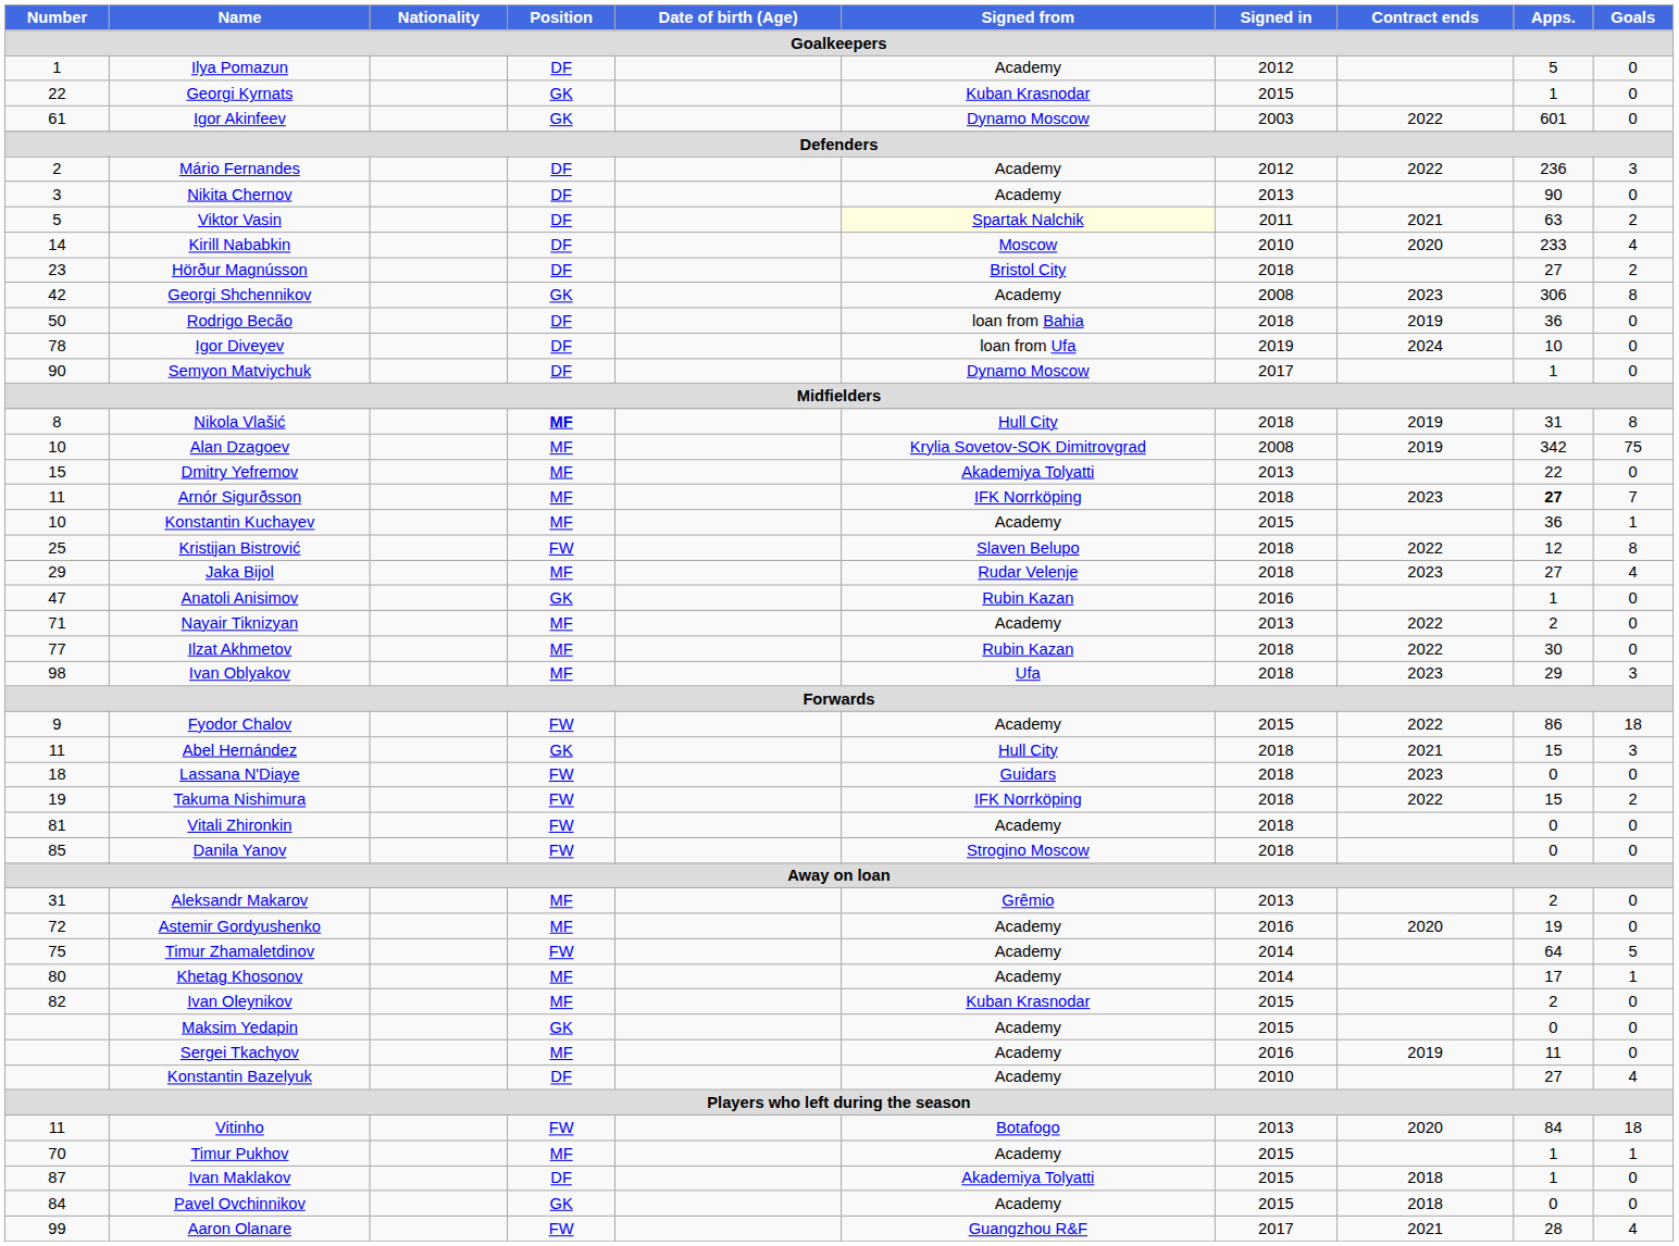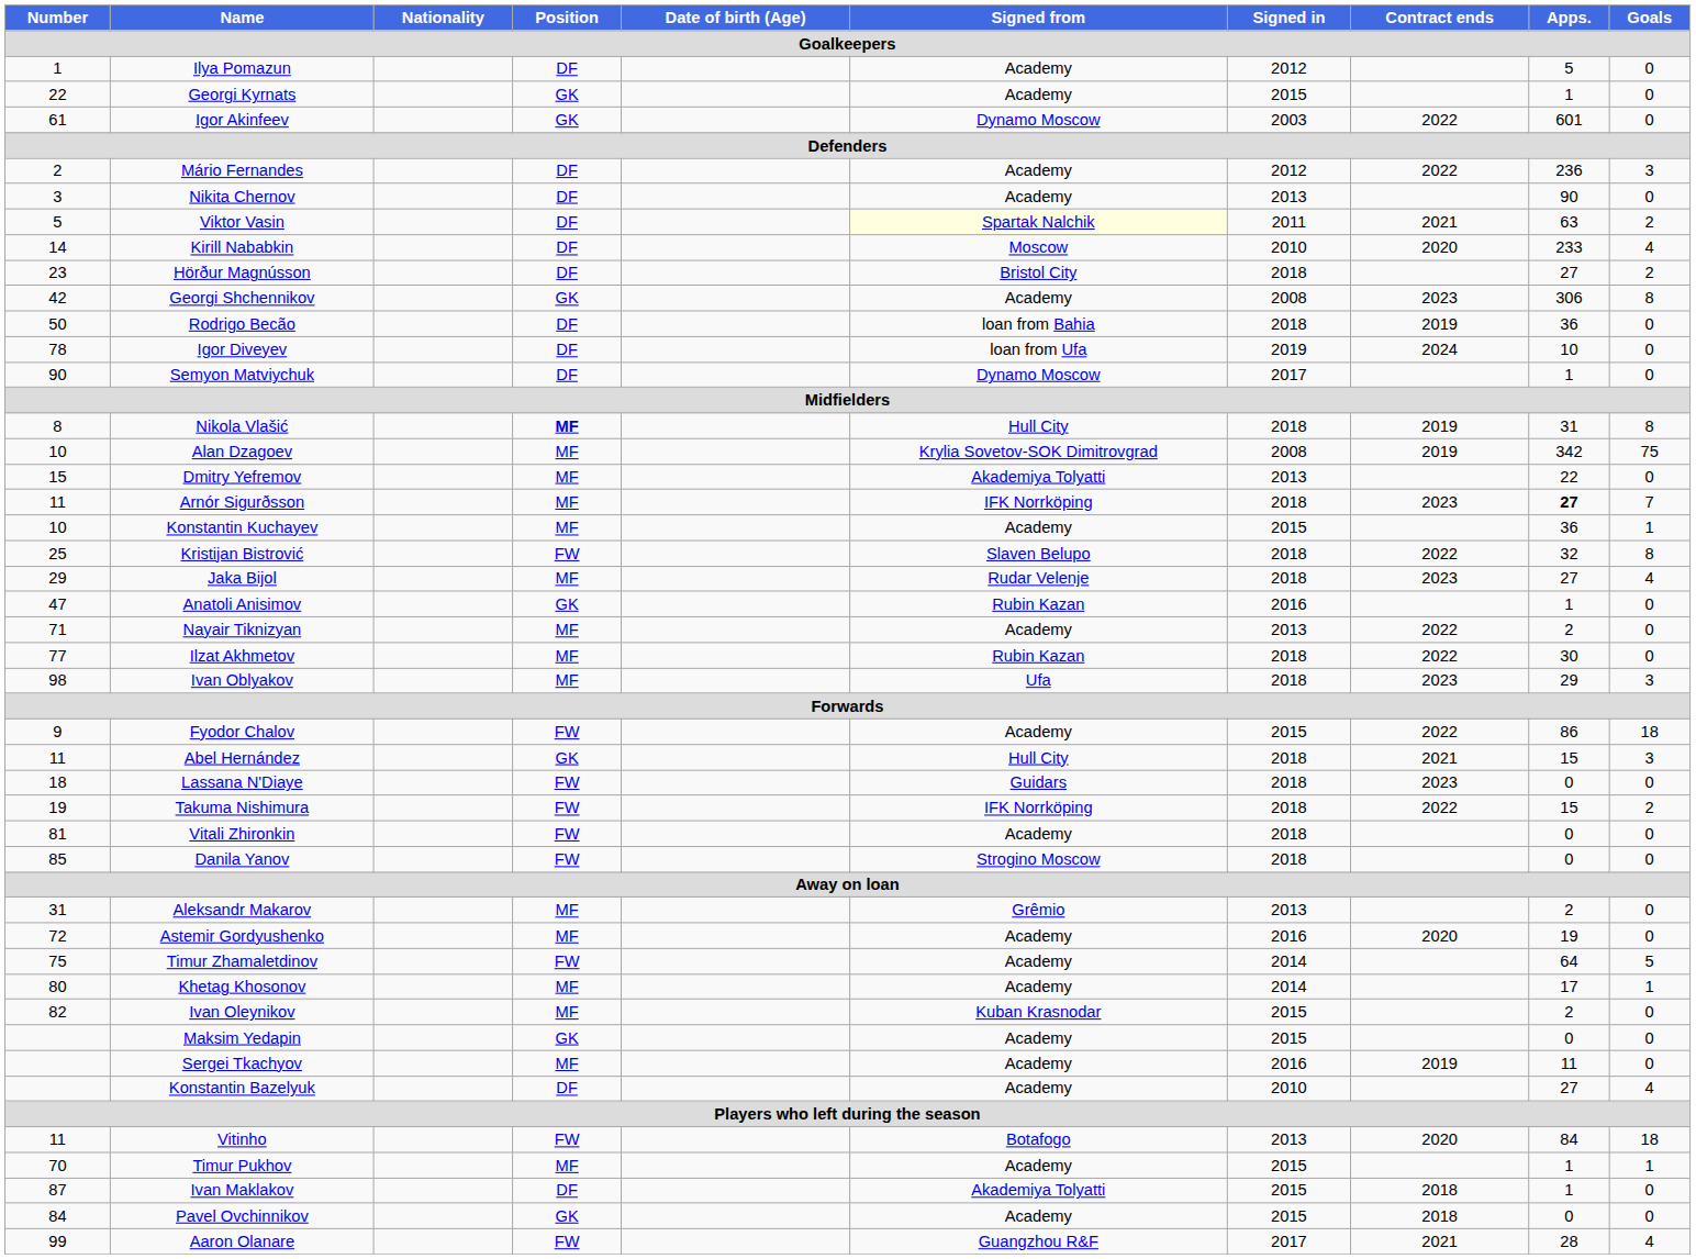 <table class="wikitable"  style="text-align:center; font-size:90%; width:95%;">
 <tr>
 <th style="background:#4169E1; color:white; text-align:center;">Number</th>
 <th style="background:#4169E1; color:white; text-align:center;">Name</th>
 <th style="background:#4169E1; color:white; text-align:center;">Nationality</th>
 <th style="background:#4169E1; color:white; text-align:center;">Position</th>
 <th style="background:#4169E1; color:white; text-align:center;">Date of birth (Age)</th>
 <th style="background:#4169E1; color:white; text-align:center;">Signed from</th>
 <th style="background:#4169E1; color:white; text-align:center;">Signed in</th>
 <th style="background:#4169E1; color:white; text-align:center;">Contract ends</th>
 <th style="background:#4169E1; color:white; text-align:center;">Apps.</th>
 <th style="background:#4169E1; color:white; text-align:center;">Goals</th>
 </tr>
 <tr>
 <th colspan="11"  style="background:#dcdcdc; text-align:center;">Goalkeepers</th>
 </tr>
 <tr>
 <td>1</td>
 <td><a href='#'>Ilya Pomazun</a></td>
 <td></td>
 <td><a href='#'>DF</a></td>
 <td></td>
 <td>Academy</td>
 <td>2012</td>
 <td></td>
 <td>5</td>
 <td>0</td>
 </tr>
 <tr>
 <td>22</td>
 <td><a href='#'>Georgi Kyrnats</a></td>
 <td></td>
 <td><a href='#'>GK</a></td>
 <td></td>
-<td><a href='#'>Kuban Krasnodar</a></td>
+<td>Academy</td>
 <td>2015</td>
 <td></td>
 <td>1</td>
 <td>0</td>
 </tr>
 <tr>
 <td>61</td>
 <td><a href='#'>Igor Akinfeev</a></td>
 <td></td>
 <td><a href='#'>GK</a></td>
 <td></td>
 <td><a href='#'>Dynamo Moscow</a></td>
 <td>2003</td>
 <td>2022</td>
 <td>601</td>
 <td>0</td>
 </tr>
 <tr>
 <th colspan="11"  style="background:#dcdcdc; text-align:center;">Defenders</th>
 </tr>
 <tr>
 <td>2</td>
 <td><a href='#'>Mário Fernandes</a></td>
 <td></td>
 <td><a href='#'>DF</a></td>
 <td></td>
 <td>Academy</td>
 <td>2012</td>
 <td>2022</td>
 <td>236</td>
 <td>3</td>
 </tr>
 <tr>
 <td>3</td>
 <td><a href='#'>Nikita Chernov</a></td>
 <td></td>
 <td><a href='#'>DF</a></td>
 <td></td>
 <td>Academy</td>
 <td>2013</td>
 <td></td>
 <td>90</td>
 <td>0</td>
 </tr>
 <tr>
 <td>5</td>
 <td><a href='#'>Viktor Vasin</a></td>
 <td></td>
 <td><a href='#'>DF</a></td>
 <td></td>
 <td style="background: lightyellow;"><a href='#'>Spartak Nalchik</a></td>
 <td>2011</td>
 <td>2021</td>
 <td>63</td>
 <td>2</td>
 </tr>
 <tr>
 <td>14</td>
 <td><a href='#'>Kirill Nababkin</a></td>
 <td></td>
 <td><a href='#'>DF</a></td>
 <td></td>
 <td><a href='#'>Moscow</a></td>
 <td>2010</td>
 <td>2020</td>
 <td>233</td>
 <td>4</td>
 </tr>
 <tr>
 <td>23</td>
 <td><a href='#'>Hörður Magnússon</a></td>
 <td></td>
 <td><a href='#'>DF</a></td>
 <td></td>
 <td><a href='#'>Bristol City</a></td>
 <td>2018</td>
 <td></td>
 <td>27</td>
 <td>2</td>
 </tr>
 <tr>
 <td>42</td>
 <td><a href='#'>Georgi Shchennikov</a></td>
 <td></td>
 <td><a href='#'>GK</a></td>
 <td></td>
 <td>Academy</td>
 <td>2008</td>
 <td>2023</td>
 <td>306</td>
 <td>8</td>
 </tr>
 <tr>
 <td>50</td>
 <td><a href='#'>Rodrigo Becão</a></td>
 <td></td>
 <td><a href='#'>DF</a></td>
 <td></td>
 <td>loan from <a href='#'>Bahia</a></td>
 <td>2018</td>
 <td>2019</td>
 <td>36</td>
 <td>0</td>
 </tr>
 <tr>
 <td>78</td>
 <td><a href='#'>Igor Diveyev</a></td>
 <td></td>
 <td><a href='#'>DF</a></td>
 <td></td>
 <td>loan from <a href='#'>Ufa</a></td>
 <td>2019</td>
 <td>2024</td>
 <td>10</td>
 <td>0</td>
 </tr>
 <tr>
 <td>90</td>
 <td><a href='#'>Semyon Matviychuk</a></td>
 <td></td>
 <td><a href='#'>DF</a></td>
 <td></td>
 <td><a href='#'>Dynamo Moscow</a></td>
 <td>2017</td>
 <td></td>
 <td>1</td>
 <td>0</td>
 </tr>
 <tr>
 <th colspan="11"  style="background:#dcdcdc; text-align:center;">Midfielders</th>
 </tr>
 <tr>
 <td>8</td>
 <td><a href='#'>Nikola Vlašić</a></td>
 <td></td>
 <td><strong><a href='#'>MF</a></strong></td>
 <td></td>
 <td><a href='#'>Hull City</a></td>
 <td>2018</td>
 <td>2019</td>
 <td>31</td>
 <td>8</td>
 </tr>
 <tr>
 <td>10</td>
 <td><a href='#'>Alan Dzagoev</a></td>
 <td></td>
 <td><a href='#'>MF</a></td>
 <td></td>
 <td><a href='#'>Krylia Sovetov-SOK Dimitrovgrad</a></td>
 <td>2008</td>
 <td>2019</td>
 <td>342</td>
 <td>75</td>
 </tr>
 <tr>
 <td>15</td>
 <td><a href='#'>Dmitry Yefremov</a></td>
 <td></td>
 <td><a href='#'>MF</a></td>
 <td></td>
 <td><a href='#'>Akademiya Tolyatti</a></td>
 <td>2013</td>
 <td></td>
 <td>22</td>
 <td>0</td>
 </tr>
 <tr>
 <td>11</td>
 <td><a href='#'>Arnór Sigurðsson</a></td>
 <td></td>
 <td><a href='#'>MF</a></td>
 <td></td>
 <td><a href='#'>IFK Norrköping</a></td>
 <td>2018</td>
 <td>2023</td>
 <td><strong>27</strong></td>
 <td>7</td>
 </tr>
 <tr>
 <td>10</td>
 <td><a href='#'>Konstantin Kuchayev</a></td>
 <td></td>
 <td><a href='#'>MF</a></td>
 <td></td>
 <td>Academy</td>
 <td>2015</td>
 <td></td>
 <td>36</td>
 <td>1</td>
 </tr>
 <tr>
 <td>25</td>
 <td><a href='#'>Kristijan Bistrović</a></td>
 <td></td>
 <td><a href='#'>FW</a></td>
 <td></td>
 <td><a href='#'>Slaven Belupo</a></td>
 <td>2018</td>
 <td>2022</td>
-<td>12</td>
+<td>32</td>
 <td>8</td>
 </tr>
 <tr>
 <td>29</td>
 <td><a href='#'>Jaka Bijol</a></td>
 <td></td>
 <td><a href='#'>MF</a></td>
 <td></td>
 <td><a href='#'>Rudar Velenje</a></td>
 <td>2018</td>
 <td>2023</td>
 <td>27</td>
 <td>4</td>
 </tr>
 <tr>
 <td>47</td>
 <td><a href='#'>Anatoli Anisimov</a></td>
 <td></td>
 <td><a href='#'>GK</a></td>
 <td></td>
 <td><a href='#'>Rubin Kazan</a></td>
 <td>2016</td>
 <td></td>
 <td>1</td>
 <td>0</td>
 </tr>
 <tr>
 <td>71</td>
 <td><a href='#'>Nayair Tiknizyan</a></td>
 <td></td>
 <td><a href='#'>MF</a></td>
 <td></td>
 <td>Academy</td>
 <td>2013</td>
 <td>2022</td>
 <td>2</td>
 <td>0</td>
 </tr>
 <tr>
 <td>77</td>
 <td><a href='#'>Ilzat Akhmetov</a></td>
 <td></td>
 <td><a href='#'>MF</a></td>
 <td></td>
 <td><a href='#'>Rubin Kazan</a></td>
 <td>2018</td>
 <td>2022</td>
 <td>30</td>
 <td>0</td>
 </tr>
 <tr>
 <td>98</td>
 <td><a href='#'>Ivan Oblyakov</a></td>
 <td></td>
 <td><a href='#'>MF</a></td>
 <td></td>
 <td><a href='#'>Ufa</a></td>
 <td>2018</td>
 <td>2023</td>
 <td>29</td>
 <td>3</td>
 </tr>
 <tr>
 <th colspan="11"  style="background:#dcdcdc; text-align:center;">Forwards</th>
 </tr>
 <tr>
 <td>9</td>
 <td><a href='#'>Fyodor Chalov</a></td>
 <td></td>
 <td><a href='#'>FW</a></td>
 <td></td>
 <td>Academy</td>
 <td>2015</td>
 <td>2022</td>
 <td>86</td>
 <td>18</td>
 </tr>
 <tr>
 <td>11</td>
 <td><a href='#'>Abel Hernández</a></td>
 <td></td>
 <td><a href='#'>GK</a></td>
 <td></td>
 <td><a href='#'>Hull City</a></td>
 <td>2018</td>
 <td>2021</td>
 <td>15</td>
 <td>3</td>
 </tr>
 <tr>
 <td>18</td>
 <td><a href='#'>Lassana N'Diaye</a></td>
 <td></td>
 <td><a href='#'>FW</a></td>
 <td></td>
 <td><a href='#'>Guidars</a></td>
 <td>2018</td>
 <td>2023</td>
 <td>0</td>
 <td>0</td>
 </tr>
 <tr>
 <td>19</td>
 <td><a href='#'>Takuma Nishimura</a></td>
 <td></td>
 <td><a href='#'>FW</a></td>
 <td></td>
 <td><a href='#'>IFK Norrköping</a></td>
 <td>2018</td>
 <td>2022</td>
 <td>15</td>
 <td>2</td>
 </tr>
 <tr>
 <td>81</td>
 <td><a href='#'>Vitali Zhironkin</a></td>
 <td></td>
 <td><a href='#'>FW</a></td>
 <td></td>
 <td>Academy</td>
 <td>2018</td>
 <td></td>
 <td>0</td>
 <td>0</td>
 </tr>
 <tr>
 <td>85</td>
 <td><a href='#'>Danila Yanov</a></td>
 <td></td>
 <td><a href='#'>FW</a></td>
 <td></td>
 <td><a href='#'>Strogino Moscow</a></td>
 <td>2018</td>
 <td></td>
 <td>0</td>
 <td>0</td>
 </tr>
 <tr>
 <th colspan="11"  style="background:#dcdcdc; text-align:center;">Away on loan</th>
 </tr>
 <tr>
 <td>31</td>
 <td><a href='#'>Aleksandr Makarov</a></td>
 <td></td>
 <td><a href='#'>MF</a></td>
 <td></td>
 <td><a href='#'>Grêmio</a></td>
 <td>2013</td>
 <td></td>
 <td>2</td>
 <td>0</td>
 </tr>
 <tr>
 <td>72</td>
 <td><a href='#'>Astemir Gordyushenko</a></td>
 <td></td>
 <td><a href='#'>MF</a></td>
 <td></td>
 <td>Academy</td>
 <td>2016</td>
 <td>2020</td>
 <td>19</td>
 <td>0</td>
 </tr>
 <tr>
 <td>75</td>
 <td><a href='#'>Timur Zhamaletdinov</a></td>
 <td></td>
 <td><a href='#'>FW</a></td>
 <td></td>
 <td>Academy</td>
 <td>2014</td>
 <td></td>
 <td>64</td>
 <td>5</td>
 </tr>
 <tr>
 <td>80</td>
 <td><a href='#'>Khetag Khosonov</a></td>
 <td></td>
 <td><a href='#'>MF</a></td>
 <td></td>
 <td>Academy</td>
 <td>2014</td>
 <td></td>
 <td>17</td>
 <td>1</td>
 </tr>
 <tr>
 <td>82</td>
 <td><a href='#'>Ivan Oleynikov</a></td>
 <td></td>
 <td><a href='#'>MF</a></td>
 <td></td>
 <td><a href='#'>Kuban Krasnodar</a></td>
 <td>2015</td>
 <td></td>
 <td>2</td>
 <td>0</td>
 </tr>
 <tr>
 <td></td>
 <td><a href='#'>Maksim Yedapin</a></td>
 <td></td>
 <td><a href='#'>GK</a></td>
 <td></td>
 <td>Academy</td>
 <td>2015</td>
 <td></td>
 <td>0</td>
 <td>0</td>
 </tr>
 <tr>
 <td></td>
 <td><a href='#'>Sergei Tkachyov</a></td>
 <td></td>
 <td><a href='#'>MF</a></td>
 <td></td>
 <td>Academy</td>
 <td>2016</td>
 <td>2019</td>
 <td>11</td>
 <td>0</td>
 </tr>
 <tr>
 <td></td>
 <td><a href='#'>Konstantin Bazelyuk</a></td>
 <td></td>
 <td><a href='#'>DF</a></td>
 <td></td>
 <td>Academy</td>
 <td>2010</td>
 <td></td>
 <td>27</td>
 <td>4</td>
 </tr>
 <tr>
 <th colspan="11"  style="background:#dcdcdc; text-align:center;">Players who left during the season</th>
 </tr>
 <tr>
 <td>11</td>
 <td><a href='#'>Vitinho</a></td>
 <td></td>
 <td><a href='#'>FW</a></td>
 <td></td>
 <td><a href='#'>Botafogo</a></td>
 <td>2013</td>
 <td>2020</td>
 <td>84</td>
 <td>18</td>
 </tr>
 <tr>
 <td>70</td>
 <td><a href='#'>Timur Pukhov</a></td>
 <td></td>
 <td><a href='#'>MF</a></td>
 <td></td>
 <td>Academy</td>
 <td>2015</td>
 <td></td>
 <td>1</td>
 <td>1</td>
 </tr>
 <tr>
 <td>87</td>
 <td><a href='#'>Ivan Maklakov</a></td>
 <td></td>
 <td><a href='#'>DF</a></td>
 <td></td>
 <td><a href='#'>Akademiya Tolyatti</a></td>
 <td>2015</td>
 <td>2018</td>
 <td>1</td>
 <td>0</td>
 </tr>
 <tr>
 <td>84</td>
 <td><a href='#'>Pavel Ovchinnikov</a></td>
 <td></td>
 <td><a href='#'>GK</a></td>
 <td></td>
 <td>Academy</td>
 <td>2015</td>
 <td>2018</td>
 <td>0</td>
 <td>0</td>
 </tr>
 <tr>
 <td>99</td>
 <td><a href='#'>Aaron Olanare</a></td>
 <td></td>
 <td><a href='#'>FW</a></td>
 <td></td>
 <td><a href='#'>Guangzhou R&F</a></td>
 <td>2017</td>
 <td>2021</td>
 <td>28</td>
 <td>4</td>
 </tr>
 </table>
